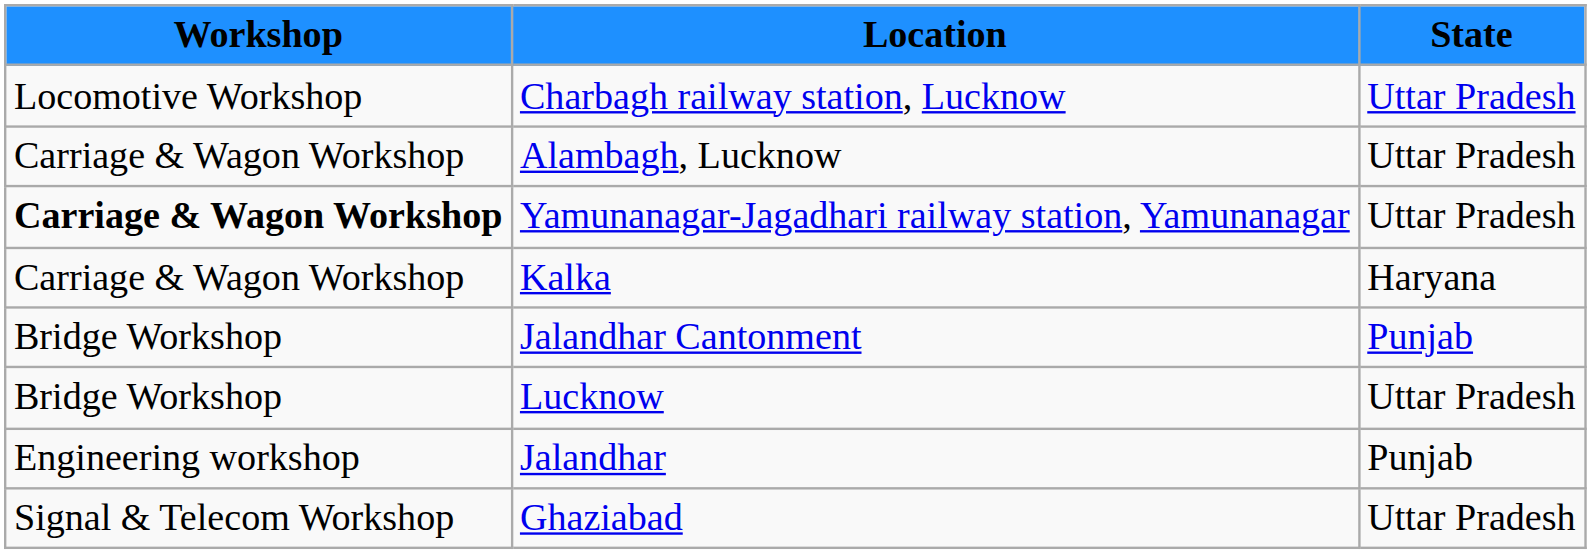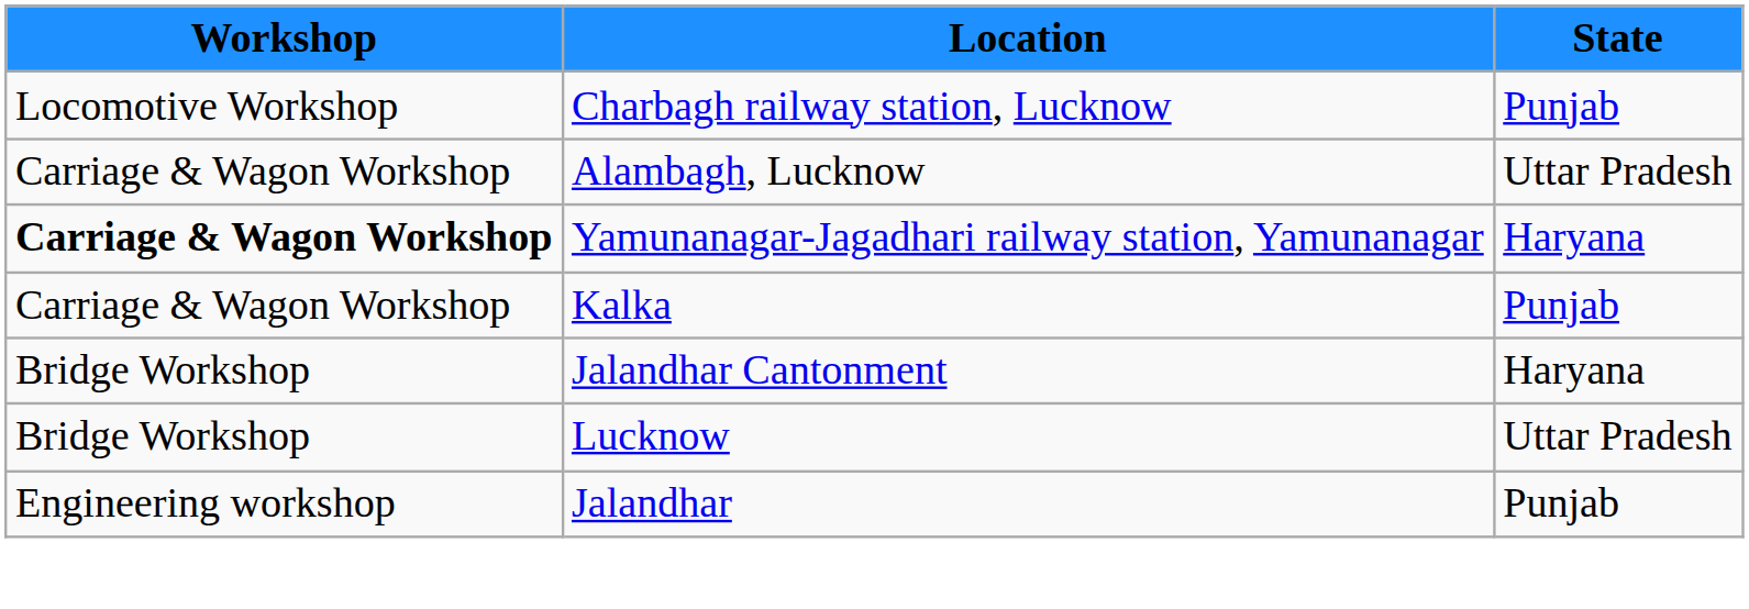 <table class="wikitable">
 <tr>
 <th style="background:#1e90ff;">Workshop</th>
 <th style="background:#1e90ff;">Location</th>
 <th style="background:#1e90ff;">State</th>
 </tr>
 <tr>
 <td>Locomotive Workshop</td>
 <td><a href='#'>Charbagh railway station</a>, <a href='#'>Lucknow</a></td>
-<td><a href='#'>Uttar Pradesh</a></td>
+<td><a href='#'>Punjab</a></td>
 </tr>
 <tr>
 <td>Carriage & Wagon Workshop</td>
 <td><a href='#'>Alambagh</a>, Lucknow</td>
 <td>Uttar Pradesh</td>
 </tr>
 <tr>
 <td><strong>Carriage & Wagon Workshop</strong></td>
 <td><a href='#'>Yamunanagar-Jagadhari railway station</a>, <a href='#'>Yamunanagar</a></td>
-<td>Uttar Pradesh</td>
+<td><a href='#'>Haryana</a></td>
 </tr>
 <tr>
 <td>Carriage & Wagon Workshop</td>
 <td><a href='#'>Kalka</a></td>
-<td>Haryana</td>
+<td><a href='#'>Punjab</a></td>
 </tr>
 <tr>
 <td>Bridge Workshop</td>
 <td><a href='#'>Jalandhar Cantonment</a></td>
-<td><a href='#'>Punjab</a></td>
+<td>Haryana</td>
 </tr>
 <tr>
 <td>Bridge Workshop</td>
 <td><a href='#'>Lucknow</a></td>
 <td>Uttar Pradesh</td>
 </tr>
 <tr>
 <td>Engineering workshop</td>
 <td><a href='#'>Jalandhar</a></td>
 <td Punjab (India)>Punjab</td>
 </tr>
-<tr>
-<td>Signal & Telecom Workshop</td>
-<td><a href='#'>Ghaziabad</a></td>
-<td>Uttar Pradesh</td>
-</tr>
 </table>
